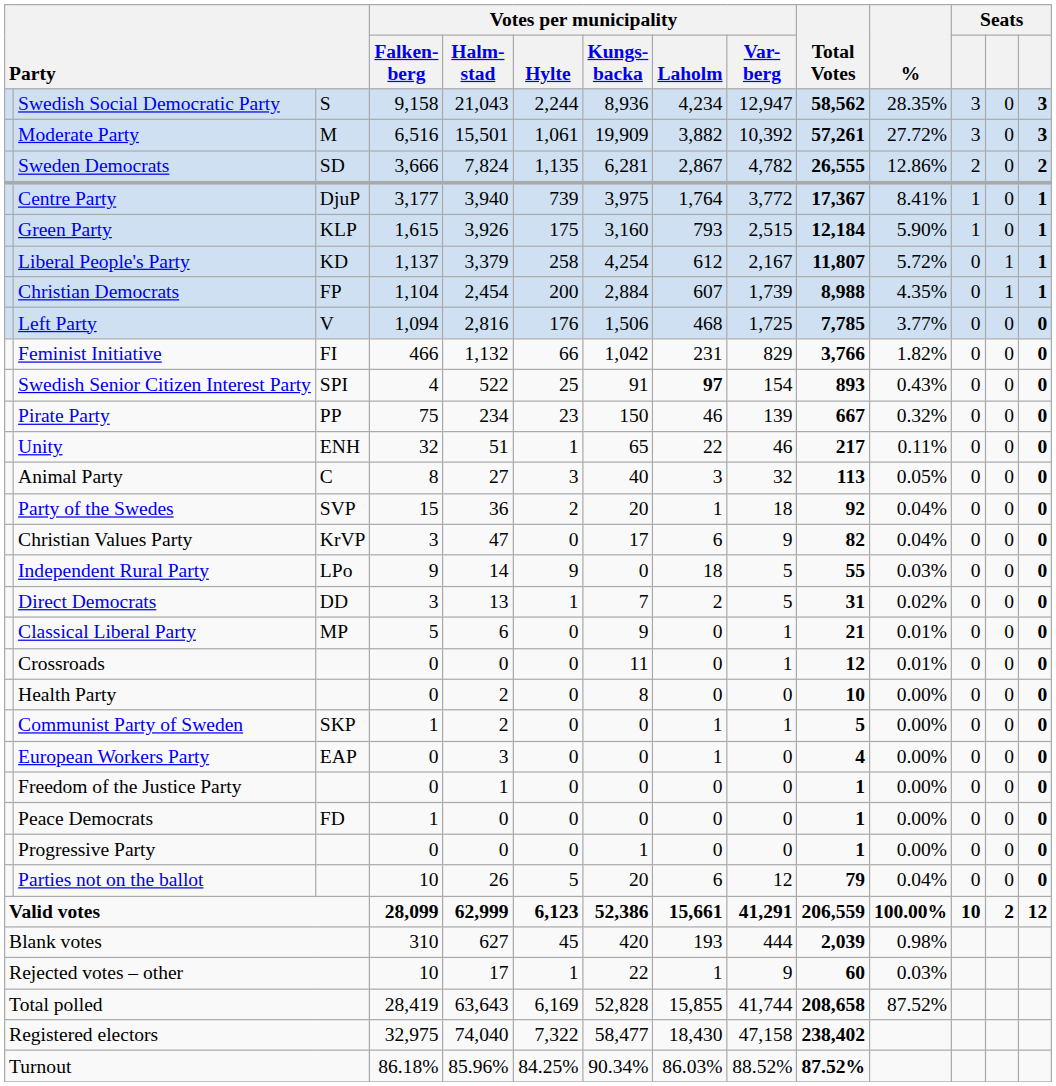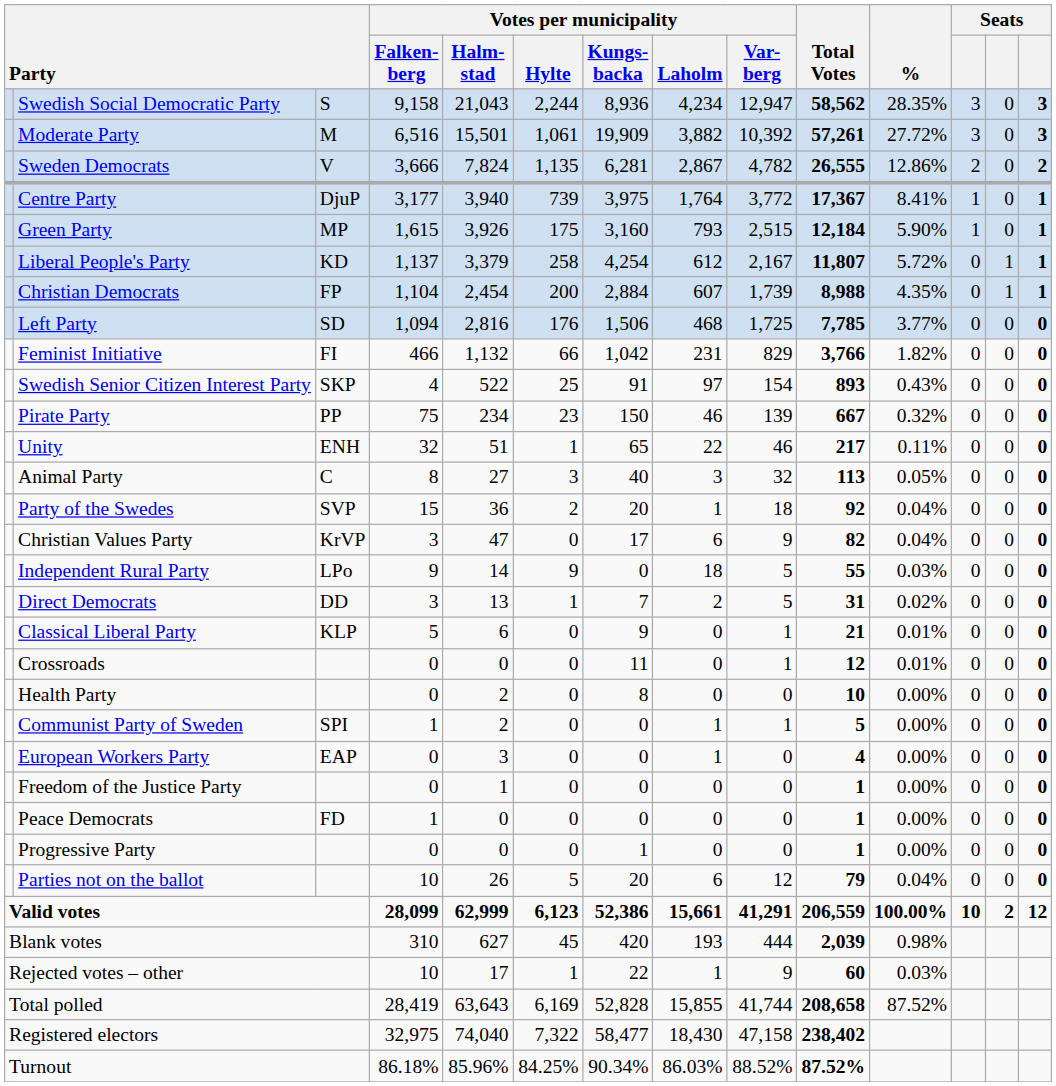 <table class="wikitable" border="1" style="text-align:right;">
 <tr>
 <th style="text-align:left;" valign=bottom rowspan=2 colspan=3>Party</th>
 <th colspan=6>Votes per municipality</th>
 <th align=center valign=bottom rowspan=2 width="50">Total Votes</th>
 <th align=center valign=bottom rowspan=2 width="50">%</th>
 <th colspan=3>Seats</th>
 </tr>
 <tr>
 <th align=center valign=bottom width="50"><a href='#'>Falken- berg</a></th>
 <th align=center valign=bottom width="50"><a href='#'>Halm- stad</a></th>
 <th align=center valign=bottom width="50"><a href='#'>Hylte</a></th>
 <th align=center valign=bottom width="50"><a href='#'>Kungs- backa</a></th>
 <th align=center valign=bottom width="50"><a href='#'>Laholm</a></th>
 <th align=center valign=bottom width="50"><a href='#'>Var- berg</a></th>
 <th align=center valign=bottom width="20"><small></small></th>
 <th align=center valign=bottom width="20"><small><a href='#'></a></small></th>
 <th align=center valign=bottom width="20"><small></small></th>
 </tr>
 <tr style="background:#CEE0F2;">
 <td></td>
 <td align=left style="white-space: nowrap;"><a href='#'>Swedish Social Democratic Party</a></td>
 <td align=left>S</td>
 <td>9,158</td>
 <td>21,043</td>
 <td>2,244</td>
 <td>8,936</td>
 <td>4,234</td>
 <td>12,947</td>
 <td><strong>58,562</strong></td>
 <td>28.35%</td>
 <td>3</td>
 <td>0</td>
 <td><strong>3</strong></td>
 </tr>
 <tr style="background:#CEE0F2;">
 <td></td>
 <td align=left><a href='#'>Moderate Party</a></td>
 <td align=left>M</td>
 <td>6,516</td>
 <td>15,501</td>
 <td>1,061</td>
 <td>19,909</td>
 <td>3,882</td>
 <td>10,392</td>
 <td><strong>57,261</strong></td>
 <td>27.72%</td>
 <td>3</td>
 <td>0</td>
 <td><strong>3</strong></td>
 </tr>
 <tr style="background:#CEE0F2;">
 <td></td>
 <td align=left><a href='#'>Sweden Democrats</a></td>
-<td align=left>SD</td>
+<td align=left>V</td>
 <td>3,666</td>
 <td>7,824</td>
 <td>1,135</td>
 <td>6,281</td>
 <td>2,867</td>
 <td>4,782</td>
 <td><strong>26,555</strong></td>
 <td>12.86%</td>
 <td>2</td>
 <td>0</td>
 <td><strong>2</strong></td>
 </tr>
 <tr style="background:#CEE0F2; border-top:3px solid darkgray;">
 <td></td>
 <td align=left><a href='#'>Centre Party</a></td>
 <td align=left>DjuP</td>
 <td>3,177</td>
 <td>3,940</td>
 <td>739</td>
 <td>3,975</td>
 <td>1,764</td>
 <td>3,772</td>
 <td><strong>17,367</strong></td>
 <td>8.41%</td>
 <td>1</td>
 <td>0</td>
 <td><strong>1</strong></td>
 </tr>
 <tr style="background:#CEE0F2;">
 <td></td>
 <td align=left><a href='#'>Green Party</a></td>
-<td align=left>KLP</td>
+<td align=left>MP</td>
 <td>1,615</td>
 <td>3,926</td>
 <td>175</td>
 <td>3,160</td>
 <td>793</td>
 <td>2,515</td>
 <td><strong>12,184</strong></td>
 <td>5.90%</td>
 <td>1</td>
 <td>0</td>
 <td><strong>1</strong></td>
 </tr>
 <tr style="background:#CEE0F2;">
 <td></td>
 <td align=left><a href='#'>Liberal People's Party</a></td>
 <td align=left>KD</td>
 <td>1,137</td>
 <td>3,379</td>
 <td>258</td>
 <td>4,254</td>
 <td>612</td>
 <td>2,167</td>
 <td><strong>11,807</strong></td>
 <td>5.72%</td>
 <td>0</td>
 <td>1</td>
 <td><strong>1</strong></td>
 </tr>
 <tr style="background:#CEE0F2;">
 <td></td>
 <td align=left><a href='#'>Christian Democrats</a></td>
 <td align=left>FP</td>
 <td>1,104</td>
 <td>2,454</td>
 <td>200</td>
 <td>2,884</td>
 <td>607</td>
 <td>1,739</td>
 <td><strong>8,988</strong></td>
 <td>4.35%</td>
 <td>0</td>
 <td>1</td>
 <td><strong>1</strong></td>
 </tr>
 <tr style="background:#CEE0F2;">
 <td></td>
 <td align=left><a href='#'>Left Party</a></td>
-<td align=left>V</td>
+<td align=left>SD</td>
 <td>1,094</td>
 <td>2,816</td>
 <td>176</td>
 <td>1,506</td>
 <td>468</td>
 <td>1,725</td>
 <td><strong>7,785</strong></td>
 <td>3.77%</td>
 <td>0</td>
 <td>0</td>
 <td><strong>0</strong></td>
 </tr>
 <tr>
 <td></td>
 <td align=left><a href='#'>Feminist Initiative</a></td>
 <td align=left>FI</td>
 <td>466</td>
 <td>1,132</td>
 <td>66</td>
 <td>1,042</td>
 <td>231</td>
 <td>829</td>
 <td><strong>3,766</strong></td>
 <td>1.82%</td>
 <td>0</td>
 <td>0</td>
 <td><strong>0</strong></td>
 </tr>
 <tr>
 <td></td>
 <td align=left><a href='#'>Swedish Senior Citizen Interest Party</a></td>
-<td align=left>SPI</td>
+<td align=left>SKP</td>
 <td>4</td>
 <td>522</td>
 <td>25</td>
 <td>91</td>
-<td><strong>97</strong></td>
+<td>97</td>
 <td>154</td>
 <td><strong>893</strong></td>
 <td>0.43%</td>
 <td>0</td>
 <td>0</td>
 <td><strong>0</strong></td>
 </tr>
 <tr>
 <td></td>
 <td align=left><a href='#'>Pirate Party</a></td>
 <td align=left>PP</td>
 <td>75</td>
 <td>234</td>
 <td>23</td>
 <td>150</td>
 <td>46</td>
 <td>139</td>
 <td><strong>667</strong></td>
 <td>0.32%</td>
 <td>0</td>
 <td>0</td>
 <td><strong>0</strong></td>
 </tr>
 <tr>
 <td></td>
 <td align=left><a href='#'>Unity</a></td>
 <td align=left>ENH</td>
 <td>32</td>
 <td>51</td>
 <td>1</td>
 <td>65</td>
 <td>22</td>
 <td>46</td>
 <td><strong>217</strong></td>
 <td>0.11%</td>
 <td>0</td>
 <td>0</td>
 <td><strong>0</strong></td>
 </tr>
 <tr>
 <td></td>
 <td align=left>Animal Party</td>
 <td align=left>C</td>
 <td>8</td>
 <td>27</td>
 <td>3</td>
 <td>40</td>
 <td>3</td>
 <td>32</td>
 <td><strong>113</strong></td>
 <td>0.05%</td>
 <td>0</td>
 <td>0</td>
 <td><strong>0</strong></td>
 </tr>
 <tr>
 <td></td>
 <td align=left><a href='#'>Party of the Swedes</a></td>
 <td align=left>SVP</td>
 <td>15</td>
 <td>36</td>
 <td>2</td>
 <td>20</td>
 <td>1</td>
 <td>18</td>
 <td><strong>92</strong></td>
 <td>0.04%</td>
 <td>0</td>
 <td>0</td>
 <td><strong>0</strong></td>
 </tr>
 <tr>
 <td></td>
 <td align=left>Christian Values Party</td>
 <td align=left>KrVP</td>
 <td>3</td>
 <td>47</td>
 <td>0</td>
 <td>17</td>
 <td>6</td>
 <td>9</td>
 <td><strong>82</strong></td>
 <td>0.04%</td>
 <td>0</td>
 <td>0</td>
 <td><strong>0</strong></td>
 </tr>
 <tr>
 <td></td>
 <td align=left><a href='#'>Independent Rural Party</a></td>
 <td align=left>LPo</td>
 <td>9</td>
 <td>14</td>
 <td>9</td>
 <td>0</td>
 <td>18</td>
 <td>5</td>
 <td><strong>55</strong></td>
 <td>0.03%</td>
 <td>0</td>
 <td>0</td>
 <td><strong>0</strong></td>
 </tr>
 <tr>
 <td></td>
 <td align=left><a href='#'>Direct Democrats</a></td>
 <td align=left>DD</td>
 <td>3</td>
 <td>13</td>
 <td>1</td>
 <td>7</td>
 <td>2</td>
 <td>5</td>
 <td><strong>31</strong></td>
 <td>0.02%</td>
 <td>0</td>
 <td>0</td>
 <td><strong>0</strong></td>
 </tr>
 <tr>
 <td></td>
 <td align=left><a href='#'>Classical Liberal Party</a></td>
-<td align=left>MP</td>
+<td align=left>KLP</td>
 <td>5</td>
 <td>6</td>
 <td>0</td>
 <td>9</td>
 <td>0</td>
 <td>1</td>
 <td><strong>21</strong></td>
 <td>0.01%</td>
 <td>0</td>
 <td>0</td>
 <td><strong>0</strong></td>
 </tr>
 <tr>
 <td></td>
 <td align=left>Crossroads</td>
 <td></td>
 <td>0</td>
 <td>0</td>
 <td>0</td>
 <td>11</td>
 <td>0</td>
 <td>1</td>
 <td><strong>12</strong></td>
 <td>0.01%</td>
 <td>0</td>
 <td>0</td>
 <td><strong>0</strong></td>
 </tr>
 <tr>
 <td></td>
 <td align=left>Health Party</td>
 <td></td>
 <td>0</td>
 <td>2</td>
 <td>0</td>
 <td>8</td>
 <td>0</td>
 <td>0</td>
 <td><strong>10</strong></td>
 <td>0.00%</td>
 <td>0</td>
 <td>0</td>
 <td><strong>0</strong></td>
 </tr>
 <tr>
 <td></td>
 <td align=left><a href='#'>Communist Party of Sweden</a></td>
-<td align=left>SKP</td>
+<td align=left>SPI</td>
 <td>1</td>
 <td>2</td>
 <td>0</td>
 <td>0</td>
 <td>1</td>
 <td>1</td>
 <td><strong>5</strong></td>
 <td>0.00%</td>
 <td>0</td>
 <td>0</td>
 <td><strong>0</strong></td>
 </tr>
 <tr>
 <td></td>
 <td align=left><a href='#'>European Workers Party</a></td>
 <td align=left>EAP</td>
 <td>0</td>
 <td>3</td>
 <td>0</td>
 <td>0</td>
 <td>1</td>
 <td>0</td>
 <td><strong>4</strong></td>
 <td>0.00%</td>
 <td>0</td>
 <td>0</td>
 <td><strong>0</strong></td>
 </tr>
 <tr>
 <td></td>
 <td align=left>Freedom of the Justice Party</td>
 <td></td>
 <td>0</td>
 <td>1</td>
 <td>0</td>
 <td>0</td>
 <td>0</td>
 <td>0</td>
 <td><strong>1</strong></td>
 <td>0.00%</td>
 <td>0</td>
 <td>0</td>
 <td><strong>0</strong></td>
 </tr>
 <tr>
 <td></td>
 <td align=left>Peace Democrats</td>
 <td align=left>FD</td>
 <td>1</td>
 <td>0</td>
 <td>0</td>
 <td>0</td>
 <td>0</td>
 <td>0</td>
 <td><strong>1</strong></td>
 <td>0.00%</td>
 <td>0</td>
 <td>0</td>
 <td><strong>0</strong></td>
 </tr>
 <tr>
 <td></td>
 <td align=left>Progressive Party</td>
 <td></td>
 <td>0</td>
 <td>0</td>
 <td>0</td>
 <td>1</td>
 <td>0</td>
 <td>0</td>
 <td><strong>1</strong></td>
 <td>0.00%</td>
 <td>0</td>
 <td>0</td>
 <td><strong>0</strong></td>
 </tr>
 <tr>
 <td></td>
 <td align=left><a href='#'>Parties not on the ballot</a></td>
 <td></td>
 <td>10</td>
 <td>26</td>
 <td>5</td>
 <td>20</td>
 <td>6</td>
 <td>12</td>
 <td><strong>79</strong></td>
 <td>0.04%</td>
 <td>0</td>
 <td>0</td>
 <td><strong>0</strong></td>
 </tr>
 <tr style="font-weight:bold">
 <td align=left colspan=3>Valid votes</td>
 <td>28,099</td>
 <td>62,999</td>
 <td>6,123</td>
 <td>52,386</td>
 <td>15,661</td>
 <td>41,291</td>
 <td>206,559</td>
 <td>100.00%</td>
 <td>10</td>
 <td>2</td>
 <td>12</td>
 </tr>
 <tr>
 <td align=left colspan=3>Blank votes</td>
 <td>310</td>
 <td>627</td>
 <td>45</td>
 <td>420</td>
 <td>193</td>
 <td>444</td>
 <td><strong>2,039</strong></td>
 <td>0.98%</td>
 <td></td>
 <td></td>
 <td></td>
 </tr>
 <tr>
 <td align=left colspan=3>Rejected votes – other</td>
 <td>10</td>
 <td>17</td>
 <td>1</td>
 <td>22</td>
 <td>1</td>
 <td>9</td>
 <td><strong>60</strong></td>
 <td>0.03%</td>
 <td></td>
 <td></td>
 <td></td>
 </tr>
 <tr>
 <td align=left colspan=3>Total polled</td>
 <td>28,419</td>
 <td>63,643</td>
 <td>6,169</td>
 <td>52,828</td>
 <td>15,855</td>
 <td>41,744</td>
 <td><strong>208,658</strong></td>
 <td>87.52%</td>
 <td></td>
 <td></td>
 <td></td>
 </tr>
 <tr>
 <td align=left colspan=3>Registered electors</td>
 <td>32,975</td>
 <td>74,040</td>
 <td>7,322</td>
 <td>58,477</td>
 <td>18,430</td>
 <td>47,158</td>
 <td><strong>238,402</strong></td>
 <td></td>
 <td></td>
 <td></td>
 <td></td>
 </tr>
 <tr>
 <td align=left colspan=3>Turnout</td>
 <td>86.18%</td>
 <td>85.96%</td>
 <td>84.25%</td>
 <td>90.34%</td>
 <td>86.03%</td>
 <td>88.52%</td>
 <td><strong>87.52%</strong></td>
 <td></td>
 <td></td>
 <td></td>
 <td></td>
 </tr>
 </table>
